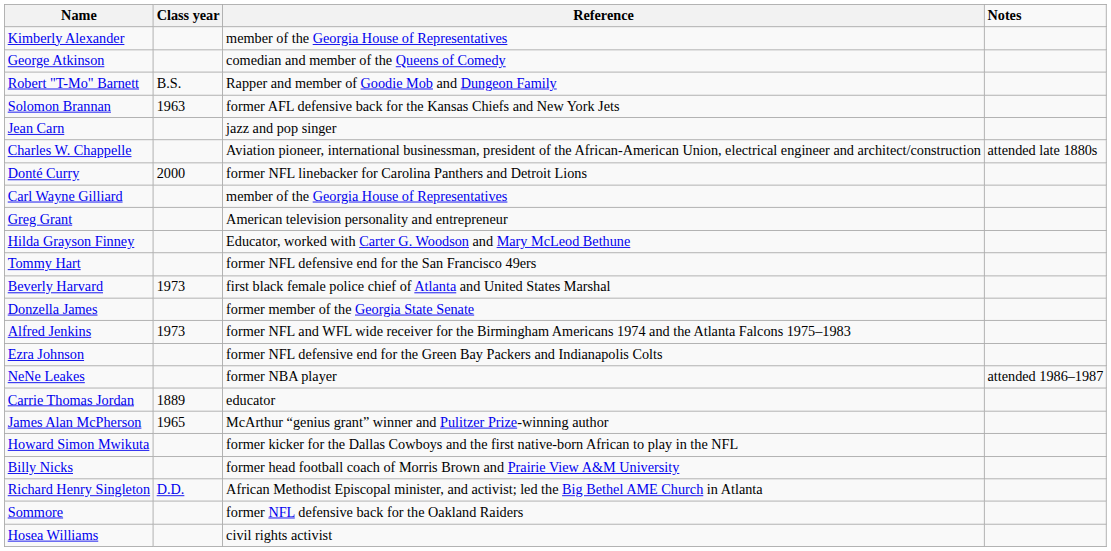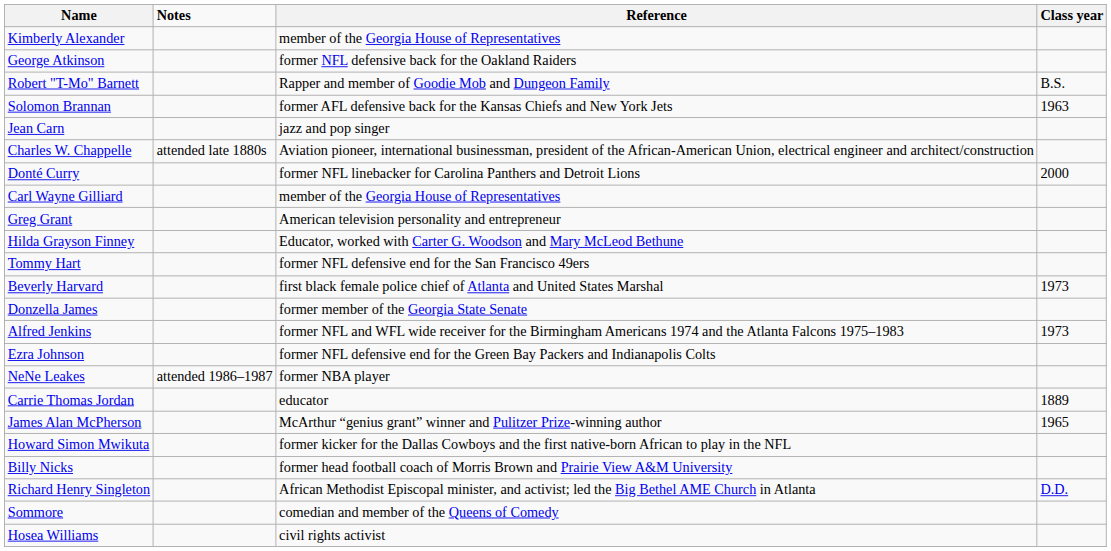 <table class="wikitable sortable">
 <tr>
 <th>Name</th>
+<td><strong>Notes</strong></td>
+<th class="unsortable">Reference</th>
 <th class="unsortable">Class year</th>
-<th class="unsortable">Reference</th>
-<td><strong>Notes</strong></td>
 </tr>
 <tr>
 <td><a href='#'>Kimberly Alexander</a></td>
 <td></td>
 <td>member of the <a href='#'>Georgia House of Representatives</a></td>
 <td></td>
 </tr>
 <tr>
 <td><a href='#'>George Atkinson</a></td>
 <td></td>
-<td>comedian and member of the <a href='#'>Queens of Comedy</a></td>
+<td>former <a href='#'>NFL</a> defensive back for the Oakland Raiders</td>
 <td></td>
 </tr>
 <tr>
 <td><a href='#'>Robert "T-Mo" Barnett</a></td>
+<td></td>
+<td>Rapper and member of <a href='#'>Goodie Mob</a> and <a href='#'>Dungeon Family</a></td>
 <td>B.S.</td>
-<td>Rapper and member of <a href='#'>Goodie Mob</a> and <a href='#'>Dungeon Family</a></td>
-<td></td>
 </tr>
 <tr>
 <td><a href='#'>Solomon Brannan</a></td>
+<td></td>
+<td>former AFL defensive back for the Kansas Chiefs and New York Jets</td>
 <td>1963</td>
-<td>former AFL defensive back for the Kansas Chiefs and New York Jets</td>
-<td></td>
 </tr>
 <tr>
 <td><a href='#'>Jean Carn</a></td>
 <td></td>
 <td>jazz and pop singer</td>
 <td></td>
 </tr>
 <tr>
 <td><a href='#'>Charles W. Chappelle</a></td>
+<td>attended late 1880s</td>
+<td>Aviation pioneer, international businessman, president of the African-American Union, electrical engineer and architect/construction</td>
 <td></td>
-<td>Aviation pioneer, international businessman, president of the African-American Union, electrical engineer and architect/construction</td>
-<td>attended late 1880s</td>
 </tr>
 <tr>
 <td><a href='#'>Donté Curry</a></td>
+<td></td>
+<td>former NFL linebacker for Carolina Panthers and Detroit Lions</td>
 <td>2000</td>
-<td>former NFL linebacker for Carolina Panthers and Detroit Lions</td>
-<td></td>
 </tr>
 <tr>
 <td><a href='#'>Carl Wayne Gilliard</a></td>
 <td></td>
 <td>member of the <a href='#'>Georgia House of Representatives</a></td>
 <td></td>
 </tr>
 <tr>
 <td><a href='#'>Greg Grant</a></td>
 <td></td>
 <td>American television personality and entrepreneur</td>
 <td></td>
 </tr>
 <tr>
 <td><a href='#'>Hilda Grayson Finney</a></td>
 <td></td>
 <td>Educator, worked with <a href='#'>Carter G. Woodson</a> and <a href='#'>Mary McLeod Bethune</a></td>
 <td></td>
 </tr>
 <tr>
 <td><a href='#'>Tommy Hart</a></td>
 <td></td>
 <td>former NFL defensive end for the San Francisco 49ers</td>
 <td></td>
 </tr>
 <tr>
 <td><a href='#'>Beverly Harvard</a></td>
+<td></td>
+<td>first black female police chief of <a href='#'>Atlanta</a> and United States Marshal</td>
 <td>1973</td>
-<td>first black female police chief of <a href='#'>Atlanta</a> and United States Marshal</td>
-<td></td>
 </tr>
 <tr>
 <td><a href='#'>Donzella James</a></td>
 <td></td>
 <td>former member of the <a href='#'>Georgia State Senate</a></td>
 <td></td>
 </tr>
 <tr>
 <td><a href='#'>Alfred Jenkins</a></td>
+<td></td>
+<td>former NFL and WFL wide receiver for the Birmingham Americans 1974 and the Atlanta Falcons 1975–1983</td>
 <td>1973</td>
-<td>former NFL and WFL wide receiver for the Birmingham Americans 1974 and the Atlanta Falcons 1975–1983</td>
-<td></td>
 </tr>
 <tr>
 <td><a href='#'>Ezra Johnson</a></td>
 <td></td>
 <td>former NFL defensive end for the Green Bay Packers and Indianapolis Colts</td>
 <td></td>
 </tr>
 <tr>
 <td><a href='#'>NeNe Leakes</a></td>
+<td>attended 1986–1987</td>
+<td>former NBA player</td>
 <td></td>
-<td>former NBA player</td>
-<td>attended 1986–1987</td>
 </tr>
 <tr>
 <td><a href='#'>Carrie Thomas Jordan</a></td>
+<td></td>
+<td>educator</td>
 <td>1889</td>
-<td>educator</td>
-<td></td>
 </tr>
 <tr>
 <td><a href='#'>James Alan McPherson</a></td>
+<td></td>
+<td>McArthur “genius grant” winner and <a href='#'>Pulitzer Prize</a>-winning author</td>
 <td>1965</td>
-<td>McArthur “genius grant” winner and <a href='#'>Pulitzer Prize</a>-winning author</td>
-<td></td>
 </tr>
 <tr>
 <td><a href='#'>Howard Simon Mwikuta</a></td>
 <td></td>
 <td>former kicker for the Dallas Cowboys and the first native-born African to play in the NFL</td>
 <td></td>
 </tr>
 <tr>
 <td><a href='#'>Billy Nicks</a></td>
 <td></td>
 <td>former head football coach of Morris Brown and <a href='#'>Prairie View A&M University</a></td>
 <td></td>
 </tr>
 <tr>
 <td><a href='#'>Richard Henry Singleton</a></td>
+<td></td>
+<td>African Methodist Episcopal minister, and activist; led the <a href='#'>Big Bethel AME Church</a> in Atlanta</td>
 <td><a href='#'>D.D.</a></td>
-<td>African Methodist Episcopal minister, and activist; led the <a href='#'>Big Bethel AME Church</a> in Atlanta</td>
-<td></td>
 </tr>
 <tr>
 <td><a href='#'>Sommore</a></td>
 <td></td>
-<td>former <a href='#'>NFL</a> defensive back for the Oakland Raiders</td>
+<td>comedian and member of the <a href='#'>Queens of Comedy</a></td>
 <td></td>
 </tr>
 <tr>
 <td><a href='#'>Hosea Williams</a></td>
 <td></td>
 <td>civil rights activist</td>
 <td></td>
 </tr>
 </table>
